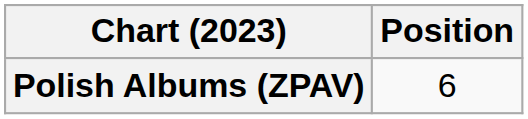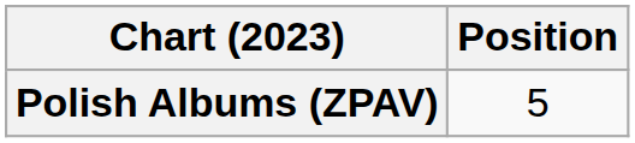 <table class="wikitable sortable plainrowheaders" style="text-align:center">
 <tr>
 <th scope="col">Chart (2023)</th>
 <th scope="col">Position</th>
 </tr>
 <tr>
 <th scope="row">Polish Albums (ZPAV)</th>
-<td>6</td>
+<td>5</td>
 </tr>
 </table>
